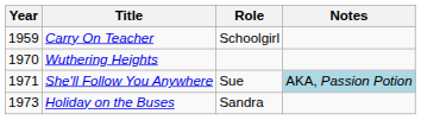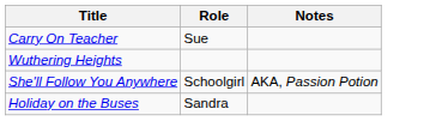 <table class="wikitable sortable">
 <tr>
-<th>Year</th>
 <th>Title</th>
 <th>Role</th>
 <th class="unsortable">Notes</th>
 </tr>
 <tr>
-<td>1959</td>
 <td><em><a href='#'>Carry On Teacher</a></em></td>
-<td>Schoolgirl</td>
+<td>Sue</td>
 <td></td>
 </tr>
 <tr>
-<td>1970</td>
 <td><em><a href='#'>Wuthering Heights</a></em></td>
 <td></td>
 <td></td>
 </tr>
 <tr>
-<td>1971</td>
 <td><em><a href='#'>She'll Follow You Anywhere</a></em></td>
-<td>Sue</td>
-<td style="background: lightblue;">AKA, <em>Passion Potion</em></td>
+<td>Schoolgirl</td>
+<td>AKA, <em>Passion Potion</em></td>
 </tr>
 <tr>
-<td>1973</td>
 <td><em><a href='#'>Holiday on the Buses</a></em></td>
 <td>Sandra</td>
 <td></td>
 </tr>
 </table>
